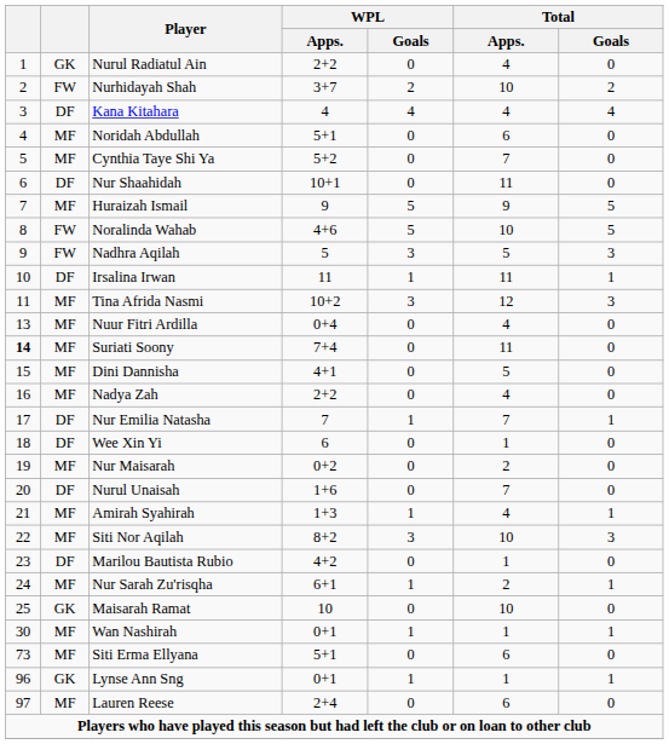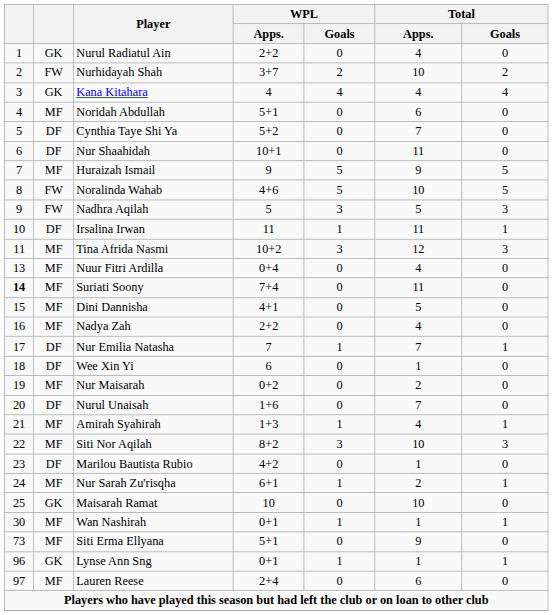 <table class="wikitable" style="text-align:center; font-size:100%; width:80%;">
 <tr>
 <th rowspan=2></th>
 <th rowspan=2></th>
 <th rowspan=2 width="200">Player</th>
 <th colspan=2 width="105">WPL</th>
 <th colspan=2 width="130">Total</th>
 </tr>
 <tr>
 <th>Apps.</th>
 <th>Goals</th>
 <th>Apps.</th>
 <th>Goals</th>
 </tr>
 <tr>
 <td>1</td>
 <td>GK</td>
 <td align="left"> Nurul Radiatul Ain</td>
 <td>2+2</td>
 <td>0</td>
 <td>4</td>
 <td>0</td>
 </tr>
 <tr>
 <td>2</td>
 <td>FW</td>
 <td align="left"> Nurhidayah Shah</td>
 <td>3+7</td>
 <td>2</td>
 <td>10</td>
 <td>2</td>
 </tr>
 <tr>
 <td>3</td>
-<td>DF</td>
+<td>GK</td>
 <td align="left"> <a href='#'>Kana Kitahara</a></td>
 <td>4</td>
 <td>4</td>
 <td>4</td>
 <td>4</td>
 </tr>
 <tr>
 <td>4</td>
 <td>MF</td>
 <td align="left"> Noridah Abdullah</td>
 <td>5+1</td>
 <td>0</td>
 <td>6</td>
 <td>0</td>
 </tr>
 <tr>
 <td>5</td>
-<td>MF</td>
+<td>DF</td>
 <td align="left"> Cynthia Taye Shi Ya</td>
 <td>5+2</td>
 <td>0</td>
 <td>7</td>
 <td>0</td>
 </tr>
 <tr>
 <td>6</td>
 <td>DF</td>
 <td align="left"> Nur Shaahidah</td>
 <td>10+1</td>
 <td>0</td>
 <td>11</td>
 <td>0</td>
 </tr>
 <tr>
 <td>7</td>
 <td>MF</td>
 <td align="left"> Huraizah Ismail</td>
 <td>9</td>
 <td>5</td>
 <td>9</td>
 <td>5</td>
 </tr>
 <tr>
 <td>8</td>
 <td>FW</td>
 <td align="left"> Noralinda Wahab</td>
 <td>4+6</td>
 <td>5</td>
 <td>10</td>
 <td>5</td>
 </tr>
 <tr>
 <td>9</td>
 <td>FW</td>
 <td align="left"> Nadhra Aqilah</td>
 <td>5</td>
 <td>3</td>
 <td>5</td>
 <td>3</td>
 </tr>
 <tr>
 <td>10</td>
 <td>DF</td>
 <td align="left"> Irsalina Irwan</td>
 <td>11</td>
 <td>1</td>
 <td>11</td>
 <td>1</td>
 </tr>
 <tr>
 <td>11</td>
 <td>MF</td>
 <td align="left"> Tina Afrida Nasmi</td>
 <td>10+2</td>
 <td>3</td>
 <td>12</td>
 <td>3</td>
 </tr>
 <tr>
 <td>13</td>
 <td>MF</td>
 <td align="left"> Nuur Fitri Ardilla</td>
 <td>0+4</td>
 <td>0</td>
 <td>4</td>
 <td>0</td>
 </tr>
 <tr>
 <td><strong>14</strong></td>
 <td>MF</td>
 <td align="left"> Suriati Soony</td>
 <td>7+4</td>
 <td>0</td>
 <td>11</td>
 <td>0</td>
 </tr>
 <tr>
 <td>15</td>
 <td>MF</td>
 <td align="left"> Dini Dannisha</td>
 <td>4+1</td>
 <td>0</td>
 <td>5</td>
 <td>0</td>
 </tr>
 <tr>
 <td>16</td>
 <td>MF</td>
 <td align="left"> Nadya Zah</td>
 <td>2+2</td>
 <td>0</td>
 <td>4</td>
 <td>0</td>
 </tr>
 <tr>
 <td>17</td>
 <td>DF</td>
 <td align="left"> Nur Emilia Natasha</td>
 <td>7</td>
 <td>1</td>
 <td>7</td>
 <td>1</td>
 </tr>
 <tr>
 <td>18</td>
 <td>DF</td>
 <td align="left"> Wee Xin Yi</td>
 <td>6</td>
 <td>0</td>
 <td>1</td>
 <td>0</td>
 </tr>
 <tr>
 <td>19</td>
 <td>MF</td>
 <td align="left"> Nur Maisarah</td>
 <td>0+2</td>
 <td>0</td>
 <td>2</td>
 <td>0</td>
 </tr>
 <tr>
 <td>20</td>
 <td>DF</td>
 <td align="left"> Nurul Unaisah</td>
 <td>1+6</td>
 <td>0</td>
 <td>7</td>
 <td>0</td>
 </tr>
 <tr>
 <td>21</td>
 <td>MF</td>
 <td align="left"> Amirah Syahirah</td>
 <td>1+3</td>
 <td>1</td>
 <td>4</td>
 <td>1</td>
 </tr>
 <tr>
 <td>22</td>
 <td>MF</td>
 <td align="left"> Siti Nor Aqilah</td>
 <td>8+2</td>
 <td>3</td>
 <td>10</td>
 <td>3</td>
 </tr>
 <tr>
 <td>23</td>
 <td>DF</td>
 <td align="left"> Marilou Bautista Rubio</td>
 <td>4+2</td>
 <td>0</td>
 <td>1</td>
 <td>0</td>
 </tr>
 <tr>
 <td>24</td>
 <td>MF</td>
 <td align="left"> Nur Sarah Zu'risqha</td>
 <td>6+1</td>
 <td>1</td>
 <td>2</td>
 <td>1</td>
 </tr>
 <tr>
 <td>25</td>
 <td>GK</td>
 <td align="left"> Maisarah Ramat</td>
 <td>10</td>
 <td>0</td>
 <td>10</td>
 <td>0</td>
 </tr>
 <tr>
 <td>30</td>
 <td>MF</td>
 <td align="left"> Wan Nashirah</td>
 <td>0+1</td>
 <td>1</td>
 <td>1</td>
 <td>1</td>
 </tr>
 <tr>
 <td>73</td>
 <td>MF</td>
 <td align="left"> Siti Erma Ellyana</td>
 <td>5+1</td>
 <td>0</td>
-<td>6</td>
+<td>9</td>
 <td>0</td>
 </tr>
 <tr>
 <td>96</td>
 <td>GK</td>
 <td align="left"> Lynse Ann Sng</td>
 <td>0+1</td>
 <td>1</td>
 <td>1</td>
 <td>1</td>
 </tr>
 <tr>
 <td>97</td>
 <td>MF</td>
 <td align="left"> Lauren Reese</td>
 <td>2+4</td>
 <td>0</td>
 <td>6</td>
 <td>0</td>
 </tr>
 <tr>
 <td colspan="15"><strong>Players who have played this season but had left the club or on loan to other club</strong></td>
 </tr>
 <tr>
 </tr>
 </table>
